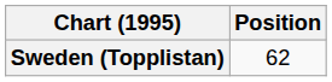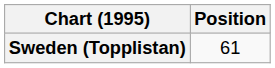 <table class="wikitable plainrowheaders" style="text-align:center">
 <tr>
 <th scope="col">Chart (1995)</th>
 <th scope="col">Position</th>
 </tr>
 <tr>
 <th scope="row">Sweden (Topplistan)</th>
-<td>62</td>
+<td>61</td>
 </tr>
 </table>
